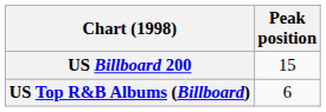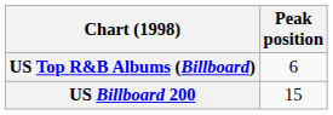 <table class="wikitable sortable plainrowheaders" style="text-align:center">
 <tr>
 <th scope="col">Chart (1998)</th>
 <th scope="col">Peak<br> position</th>
 </tr>
 <tr>
+<th scope="row">US <a href='#'>Top R&B Albums</a> (<em><a href='#'>Billboard</a></em>)</th>
+<td>6</td>
+</tr>
+<tr>
 <th scope="row">US <a href='#'><em>Billboard</em> 200</a></th>
 <td>15</td>
 </tr>
-<tr>
-<th scope="row">US <a href='#'>Top R&B Albums</a> (<em><a href='#'>Billboard</a></em>)</th>
-<td>6</td>
-</tr>
 </table>
